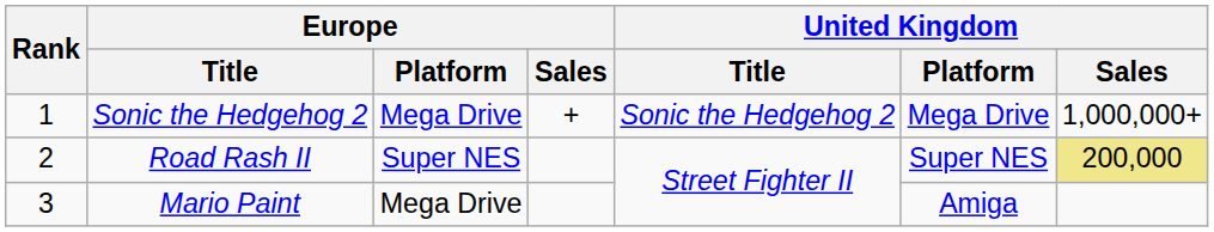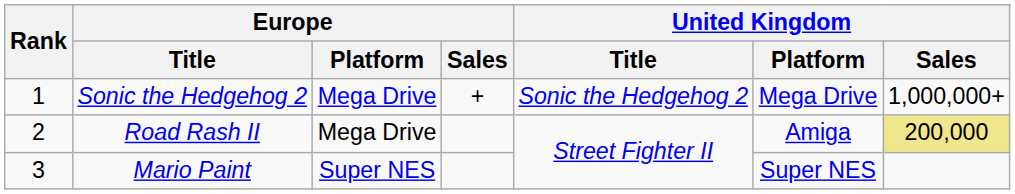 <table class="wikitable sortable" style="text-align:center">
 <tr>
 <th rowspan="2">Rank</th>
 <th colspan="3">Europe</th>
 <th colspan="3"><a href='#'>United Kingdom</a></th>
 </tr>
 <tr>
 <th>Title</th>
 <th>Platform</th>
 <th>Sales</th>
 <th>Title</th>
 <th>Platform</th>
 <th>Sales</th>
 </tr>
 <tr>
 <td>1</td>
 <td><em><a href='#'>Sonic the Hedgehog 2</a></em></td>
 <td><a href='#'>Mega Drive</a></td>
 <td>+</td>
 <td><em><a href='#'>Sonic the Hedgehog 2</a></em></td>
 <td><a href='#'>Mega Drive</a></td>
 <td>1,000,000+</td>
 </tr>
 <tr>
 <td>2</td>
 <td><em><a href='#'>Road Rash II</a></em></td>
-<td><a href='#'>Super NES</a></td>
+<td>Mega Drive</td>
 <td></td>
 <td rowspan="2"><em><a href='#'>Street Fighter II</a></em></td>
-<td><a href='#'>Super NES</a></td>
+<td><a href='#'>Amiga</a></td>
 <td style="background: khaki;">200,000</td>
 </tr>
 <tr>
 <td>3</td>
 <td><em><a href='#'>Mario Paint</a></em></td>
-<td>Mega Drive</td>
+<td><a href='#'>Super NES</a></td>
 <td></td>
-<td><a href='#'>Amiga</a></td>
+<td><a href='#'>Super NES</a></td>
 <td></td>
 </tr>
 </table>
